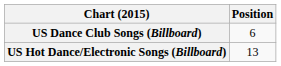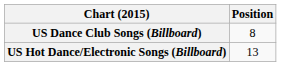 <table class="wikitable sortable plainrowheaders" style="text-align:center">
 <tr>
 <th scope="col">Chart (2015)</th>
 <th scope="col">Position</th>
 </tr>
 <tr>
 <th scope="row">US Dance Club Songs (<em>Billboard</em>)</th>
-<td>6</td>
+<td>8</td>
 </tr>
 <tr>
 <th scope="row">US Hot Dance/Electronic Songs (<em>Billboard</em>)</th>
 <td>13</td>
 </tr>
 </table>
